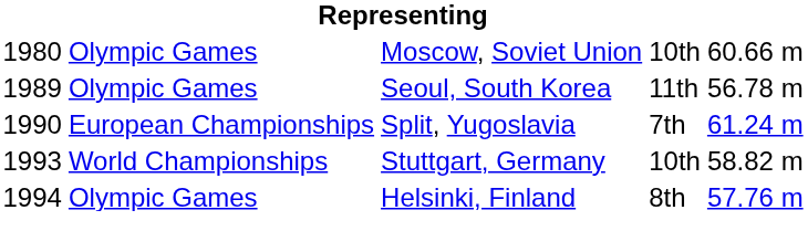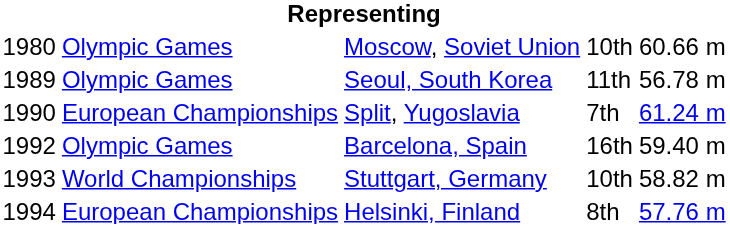 <table>
 <tr>
 <th colspan="5">Representing </th>
 </tr>
 <tr>
 <td>1980</td>
 <td><a href='#'>Olympic Games</a></td>
 <td><a href='#'>Moscow</a>, <a href='#'>Soviet Union</a></td>
 <td>10th</td>
 <td>60.66 m</td>
 </tr>
 <tr>
 <td>1989</td>
 <td><a href='#'>Olympic Games</a></td>
 <td><a href='#'>Seoul, South Korea</a></td>
 <td>11th</td>
 <td>56.78 m</td>
 </tr>
 <tr>
 <td>1990</td>
 <td><a href='#'>European Championships</a></td>
 <td><a href='#'>Split</a>, <a href='#'>Yugoslavia</a></td>
 <td>7th</td>
 <td><a href='#'>61.24 m</a></td>
 </tr>
 <tr>
+<td>1992</td>
+<td><a href='#'>Olympic Games</a></td>
+<td><a href='#'>Barcelona, Spain</a></td>
+<td>16th</td>
+<td>59.40 m</td>
+</tr>
+<tr>
 <td>1993</td>
 <td><a href='#'>World Championships</a></td>
 <td><a href='#'>Stuttgart, Germany</a></td>
 <td>10th</td>
 <td>58.82 m</td>
 </tr>
 <tr>
 <td>1994</td>
-<td><a href='#'>Olympic Games</a></td>
+<td><a href='#'>European Championships</a></td>
 <td><a href='#'>Helsinki, Finland</a></td>
 <td>8th</td>
 <td><a href='#'>57.76 m</a></td>
 </tr>
 </table>
